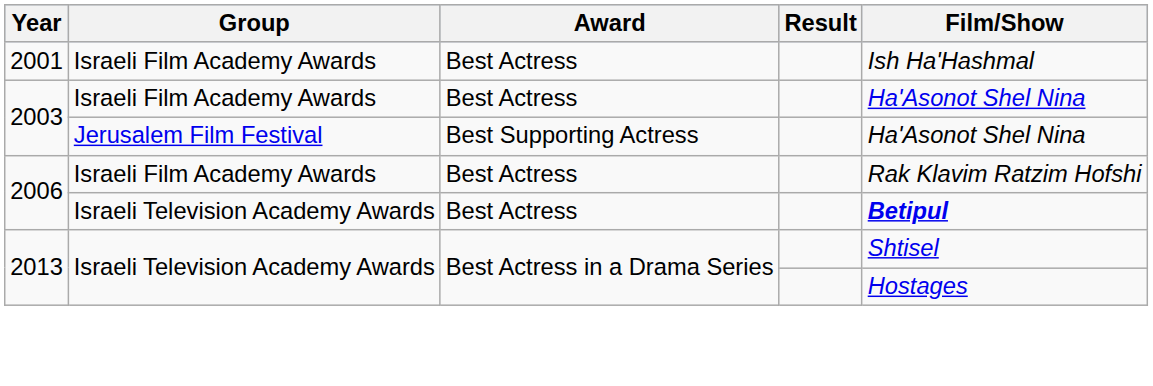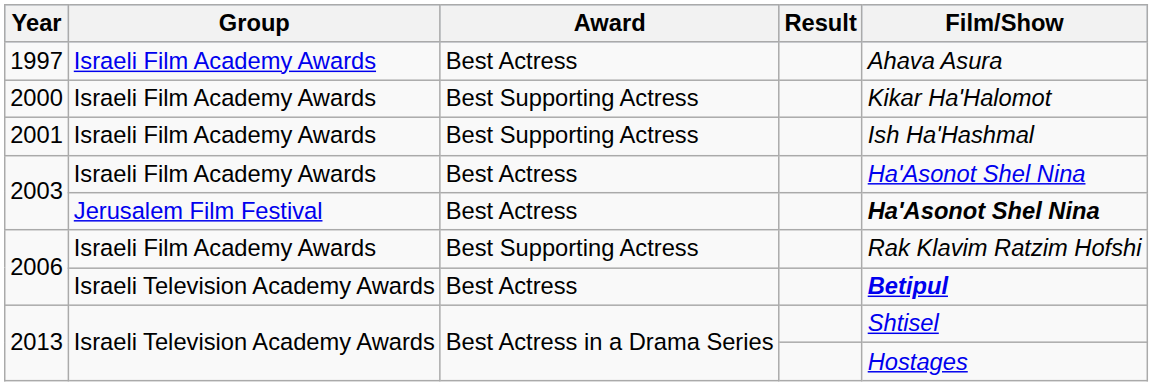 <table class="wikitable">
 <tr style="background:#b0c4de; text-align:center;">
 <th>Year</th>
 <th>Group</th>
 <th>Award</th>
 <th>Result</th>
 <th>Film/Show</th>
 </tr>
 <tr>
+<td>1997</td>
+<td><a href='#'>Israeli Film Academy Awards</a></td>
+<td>Best Actress</td>
+<td></td>
+<td><em>Ahava Asura</em></td>
+</tr>
+<tr>
+<td>2000</td>
+<td>Israeli Film Academy Awards</td>
+<td>Best Supporting Actress</td>
+<td></td>
+<td><em>Kikar Ha'Halomot</em></td>
+</tr>
+<tr>
 <td>2001</td>
 <td>Israeli Film Academy Awards</td>
-<td>Best Actress</td>
+<td>Best Supporting Actress</td>
 <td></td>
 <td><em>Ish Ha'Hashmal</em></td>
 </tr>
 <tr>
 <td rowspan="2">2003</td>
 <td>Israeli Film Academy Awards</td>
 <td>Best Actress</td>
 <td></td>
 <td><em><a href='#'>Ha'Asonot Shel Nina</a></em></td>
 </tr>
 <tr>
 <td><a href='#'>Jerusalem Film Festival</a></td>
-<td>Best Supporting Actress</td>
+<td>Best Actress</td>
 <td></td>
-<td><em>Ha'Asonot Shel Nina</em></td>
+<td><strong><em>Ha'Asonot Shel Nina</em></strong></td>
 </tr>
 <tr>
 <td rowspan="2">2006</td>
 <td>Israeli Film Academy Awards</td>
-<td>Best Actress</td>
+<td>Best Supporting Actress</td>
 <td></td>
 <td><em>Rak Klavim Ratzim Hofshi</em></td>
 </tr>
 <tr>
 <td>Israeli Television Academy Awards</td>
 <td>Best Actress</td>
 <td></td>
 <td><strong><em><a href='#'>Betipul</a></em></strong></td>
 </tr>
 <tr>
 <td rowspan="2">2013</td>
 <td rowspan="2">Israeli Television Academy Awards</td>
 <td rowspan="2">Best Actress in a Drama Series</td>
 <td></td>
 <td><em><a href='#'>Shtisel</a></em></td>
 </tr>
 <tr>
 <td></td>
 <td><em><a href='#'>Hostages</a></em></td>
 </tr>
 </table>
